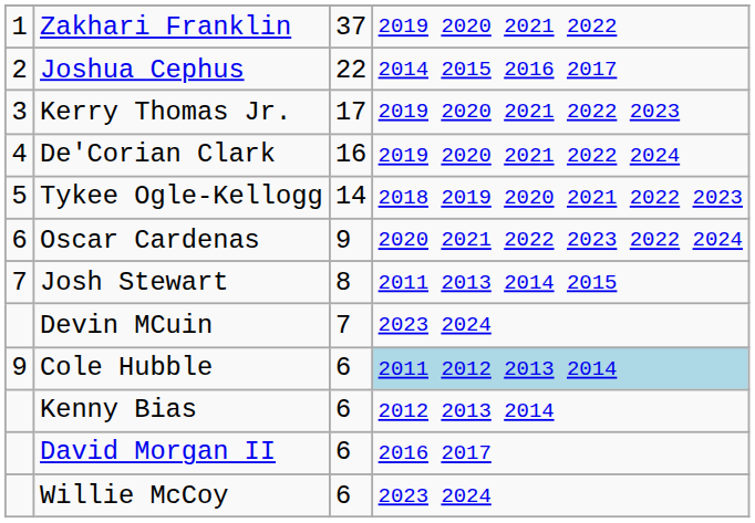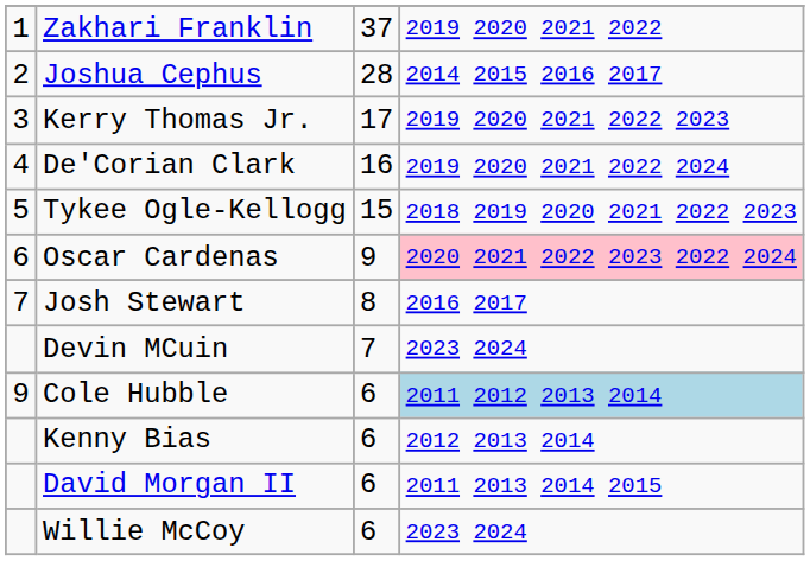 <table class="wikitable">
 <tr>
 </tr>
 <tr>
 <td>1</td>
 <td><a href='#'>Zakhari Franklin</a></td>
 <td>37</td>
 <td style="font-size:80%;"><a href='#'>2019</a> <a href='#'>2020</a> <a href='#'>2021</a> <a href='#'>2022</a></td>
 </tr>
 <tr>
 <td>2</td>
 <td><a href='#'>Joshua Cephus</a></td>
-<td>22</td>
+<td>28</td>
 <td style="font-size:80%;"><a href='#'>2014</a> <a href='#'>2015</a> <a href='#'>2016</a> <a href='#'>2017</a></td>
 </tr>
 <tr>
 <td>3</td>
 <td>Kerry Thomas Jr.</td>
 <td>17</td>
 <td style="font-size:80%;"><a href='#'>2019</a> <a href='#'>2020</a> <a href='#'>2021</a> <a href='#'>2022</a> <a href='#'>2023</a></td>
 </tr>
 <tr>
 <td>4</td>
 <td>De'Corian Clark</td>
 <td>16</td>
 <td style="font-size:80%;"><a href='#'>2019</a> <a href='#'>2020</a> <a href='#'>2021</a> <a href='#'>2022</a> <a href='#'>2024</a></td>
 </tr>
 <tr>
 <td>5</td>
 <td>Tykee Ogle-Kellogg</td>
-<td>14</td>
+<td>15</td>
 <td style="font-size:80%;"><a href='#'>2018</a> <a href='#'>2019</a> <a href='#'>2020</a> <a href='#'>2021</a> <a href='#'>2022</a> <a href='#'>2023</a></td>
 </tr>
 <tr>
 <td>6</td>
 <td>Oscar Cardenas</td>
 <td>9</td>
-<td style="font-size:80%;"><a href='#'>2020</a> <a href='#'>2021</a> <a href='#'>2022</a> <a href='#'>2023</a> <a href='#'>2022</a> <a href='#'>2024</a></td>
+<td style="background: pink; font-size:80%;"><a href='#'>2020</a> <a href='#'>2021</a> <a href='#'>2022</a> <a href='#'>2023</a> <a href='#'>2022</a> <a href='#'>2024</a></td>
 </tr>
 <tr>
 <td>7</td>
 <td>Josh Stewart</td>
 <td>8</td>
-<td style="font-size:80%;"><a href='#'>2011</a> <a href='#'>2013</a> <a href='#'>2014</a> <a href='#'>2015</a></td>
+<td style="font-size:80%;"><a href='#'>2016</a> <a href='#'>2017</a></td>
 </tr>
 <tr>
 <td></td>
 <td>Devin MCuin</td>
 <td>7</td>
 <td style="font-size:80%;"><a href='#'>2023</a> <a href='#'>2024</a></td>
 </tr>
 <tr>
 <td>9</td>
 <td>Cole Hubble</td>
 <td>6</td>
 <td style="background: lightblue; font-size:80%;"><a href='#'>2011</a> <a href='#'>2012</a> <a href='#'>2013</a> <a href='#'>2014</a></td>
 </tr>
 <tr>
 <td></td>
 <td>Kenny Bias</td>
 <td>6</td>
 <td style="font-size:80%;"><a href='#'>2012</a> <a href='#'>2013</a> <a href='#'>2014</a></td>
 </tr>
 <tr>
 <td></td>
 <td><a href='#'>David Morgan II</a></td>
 <td>6</td>
-<td style="font-size:80%;"><a href='#'>2016</a> <a href='#'>2017</a></td>
+<td style="font-size:80%;"><a href='#'>2011</a> <a href='#'>2013</a> <a href='#'>2014</a> <a href='#'>2015</a></td>
 </tr>
 <tr>
 <td></td>
 <td>Willie McCoy</td>
 <td>6</td>
 <td style="font-size:80%;"><a href='#'>2023</a> <a href='#'>2024</a></td>
 </tr>
 </table>
